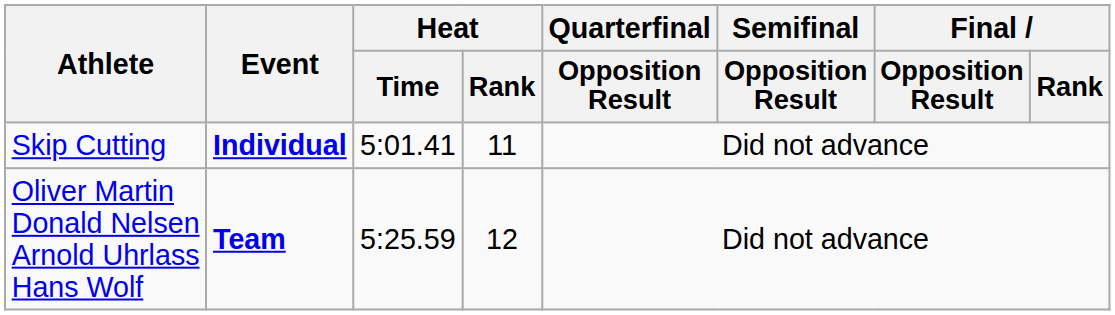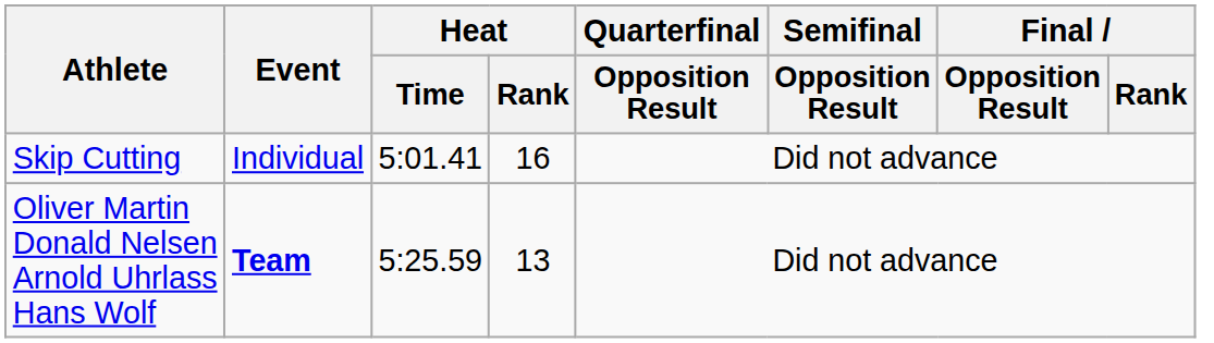 <table class=wikitable style=font-size:90%;text-align:center>
 <tr>
 <th rowspan=2>Athlete</th>
 <th rowspan=2>Event</th>
 <th colspan=2>Heat</th>
 <th>Quarterfinal</th>
 <th>Semifinal</th>
 <th colspan=2>Final / </th>
 </tr>
 <tr style=font-size:95%>
 <th>Time</th>
 <th>Rank</th>
 <th>Opposition<br>Result</th>
 <th>Opposition<br>Result</th>
 <th>Opposition<br>Result</th>
 <th>Rank</th>
 </tr>
 <tr>
 <td align=left><a href='#'>Skip Cutting</a></td>
-<td align=left><strong><a href='#'>Individual</a></strong></td>
+<td align=left><a href='#'>Individual</a></td>
 <td>5:01.41</td>
-<td>11</td>
+<td>16</td>
 <td colspan=4>Did not advance</td>
 </tr>
 <tr>
 <td align=left><a href='#'>Oliver Martin</a><br><a href='#'>Donald Nelsen</a><br><a href='#'>Arnold Uhrlass</a><br><a href='#'>Hans Wolf</a></td>
 <td align=left><strong><a href='#'>Team</a></strong></td>
 <td>5:25.59</td>
-<td>12</td>
+<td>13</td>
 <td colspan=4>Did not advance</td>
 </tr>
 </table>
